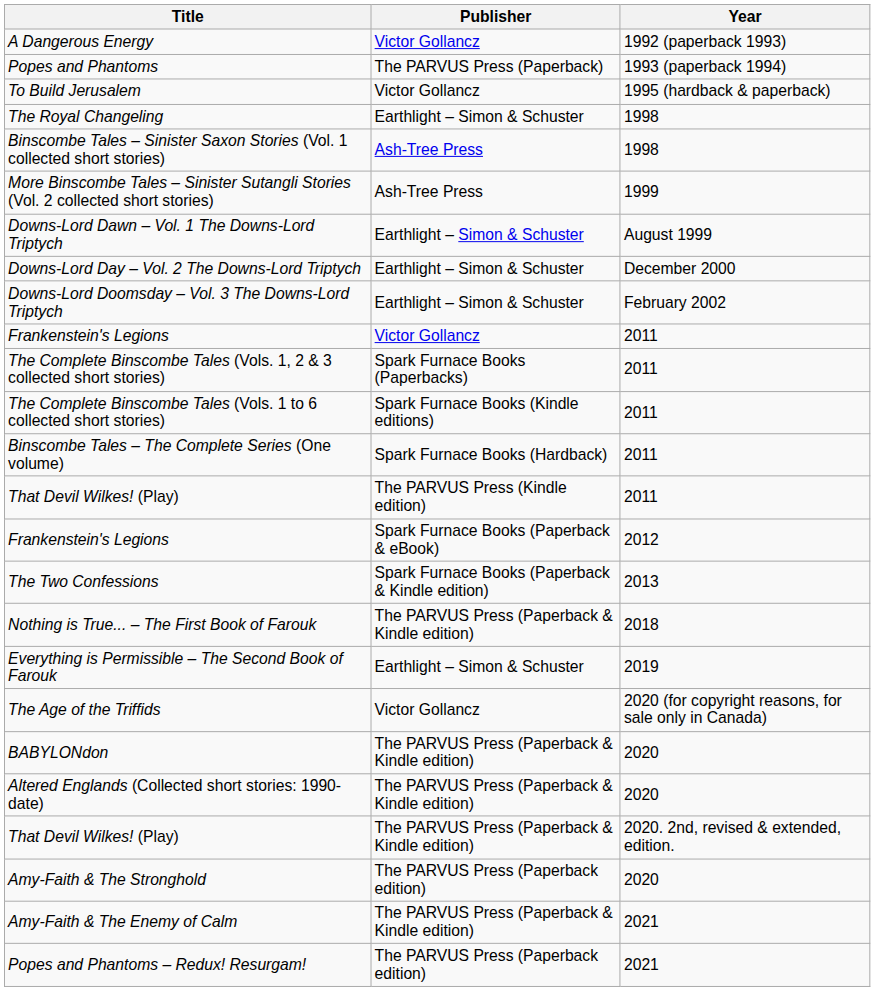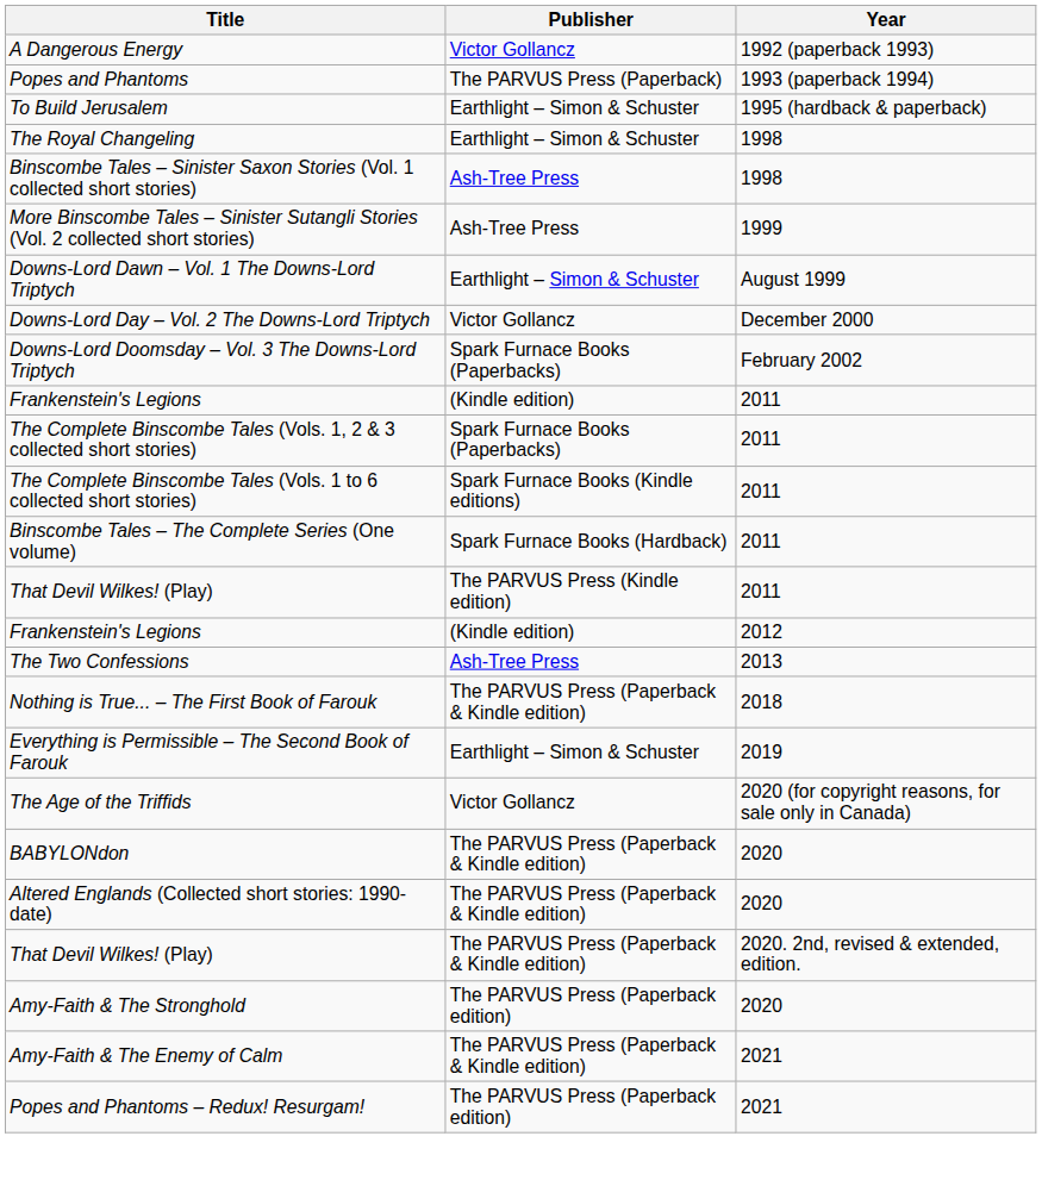 <table class="wikitable" width="100%">
 <tr>
 <th>Title</th>
 <th>Publisher</th>
 <th>Year</th>
 </tr>
 <tr>
 <td><em>A Dangerous Energy</em></td>
 <td><a href='#'>Victor Gollancz</a></td>
 <td>1992 (paperback 1993)</td>
 </tr>
 <tr>
 <td><em>Popes and Phantoms</em></td>
 <td>The PARVUS Press (Paperback)</td>
 <td>1993 (paperback 1994)</td>
 </tr>
 <tr>
 <td><em>To Build Jerusalem</em></td>
-<td>Victor Gollancz</td>
+<td>Earthlight – Simon & Schuster</td>
 <td>1995 (hardback & paperback)</td>
 </tr>
 <tr>
 <td><em>The Royal Changeling</em></td>
 <td>Earthlight – Simon & Schuster</td>
 <td>1998</td>
 </tr>
 <tr>
 <td><em>Binscombe Tales – Sinister Saxon Stories</em>   (Vol. 1 collected short stories)</td>
 <td><a href='#'>Ash-Tree Press</a></td>
 <td>1998</td>
 </tr>
 <tr>
 <td><em>More Binscombe Tales – Sinister Sutangli Stories</em>   (Vol. 2 collected short stories)</td>
 <td>Ash-Tree Press</td>
 <td>1999</td>
 </tr>
 <tr>
 <td><em>Downs-Lord Dawn – Vol. 1 The Downs-Lord Triptych</em></td>
 <td>Earthlight – <a href='#'>Simon & Schuster</a></td>
 <td>August 1999</td>
 </tr>
 <tr>
 <td><em>Downs-Lord Day – Vol. 2 The Downs-Lord Triptych</em></td>
-<td>Earthlight – Simon & Schuster</td>
+<td>Victor Gollancz</td>
 <td>December 2000</td>
 </tr>
 <tr>
 <td><em>Downs-Lord Doomsday – Vol. 3 The Downs-Lord Triptych</em></td>
-<td>Earthlight – Simon & Schuster</td>
+<td>Spark Furnace Books (Paperbacks)</td>
 <td>February 2002</td>
 </tr>
 <tr>
 <td><em>Frankenstein's Legions</em></td>
-<td><a href='#'>Victor Gollancz</a></td>
+<td> (Kindle edition)</td>
 <td>2011</td>
 </tr>
 <tr>
 <td><em>The Complete Binscombe Tales</em>   (Vols. 1, 2 & 3 collected short stories)</td>
 <td>Spark Furnace Books (Paperbacks)</td>
 <td>2011</td>
 </tr>
 <tr>
 <td><em>The Complete Binscombe Tales</em>   (Vols. 1 to 6 collected short stories)</td>
 <td>Spark Furnace Books (Kindle editions)</td>
 <td>2011</td>
 </tr>
 <tr>
 <td><em>Binscombe Tales – The Complete Series</em>   (One volume)</td>
 <td>Spark Furnace Books (Hardback)</td>
 <td>2011</td>
 </tr>
 <tr>
 <td><em>That Devil Wilkes!</em>  (Play)</td>
 <td>The PARVUS Press (Kindle edition)</td>
 <td>2011</td>
 </tr>
 <tr>
 <td><em>Frankenstein's Legions</em></td>
-<td>Spark Furnace Books (Paperback & eBook)</td>
+<td> (Kindle edition)</td>
 <td>2012</td>
 </tr>
 <tr>
 <td><em>The Two Confessions</em></td>
-<td>Spark Furnace Books (Paperback & Kindle edition)</td>
+<td><a href='#'>Ash-Tree Press</a></td>
 <td>2013</td>
 </tr>
 <tr>
 <td><em>Nothing is True...  – The First Book of Farouk</em></td>
 <td>The PARVUS Press (Paperback & Kindle edition)</td>
 <td>2018</td>
 </tr>
 <tr>
 <td><em>Everything is Permissible – The Second Book of Farouk</em></td>
 <td>Earthlight – Simon & Schuster</td>
 <td>2019</td>
 </tr>
 <tr>
 <td><em>The Age of the Triffids</em></td>
 <td>Victor Gollancz</td>
 <td>2020 (for copyright reasons, for sale only in Canada)</td>
 </tr>
 <tr>
 <td><em>BABYLONdon</em></td>
 <td>The PARVUS Press (Paperback & Kindle edition)</td>
 <td>2020</td>
 </tr>
 <tr>
 <td><em>Altered Englands</em> (Collected short stories: 1990-date)</td>
 <td>The PARVUS Press (Paperback & Kindle edition)</td>
 <td>2020</td>
 </tr>
 <tr>
 <td><em>That Devil Wilkes!</em>  (Play)</td>
 <td>The PARVUS Press (Paperback & Kindle edition)</td>
 <td>2020. 2nd, revised & extended, edition.</td>
 </tr>
 <tr>
 <td><em>Amy-Faith & The Stronghold</em></td>
 <td>The PARVUS Press (Paperback edition)</td>
 <td>2020</td>
 </tr>
 <tr>
 <td><em>Amy-Faith & The Enemy of Calm</em></td>
 <td>The PARVUS Press (Paperback & Kindle edition)</td>
 <td>2021</td>
 </tr>
 <tr>
 <td><em>Popes and Phantoms – Redux! Resurgam!</em></td>
 <td>The PARVUS Press (Paperback edition)</td>
 <td>2021</td>
 </tr>
 </table>
